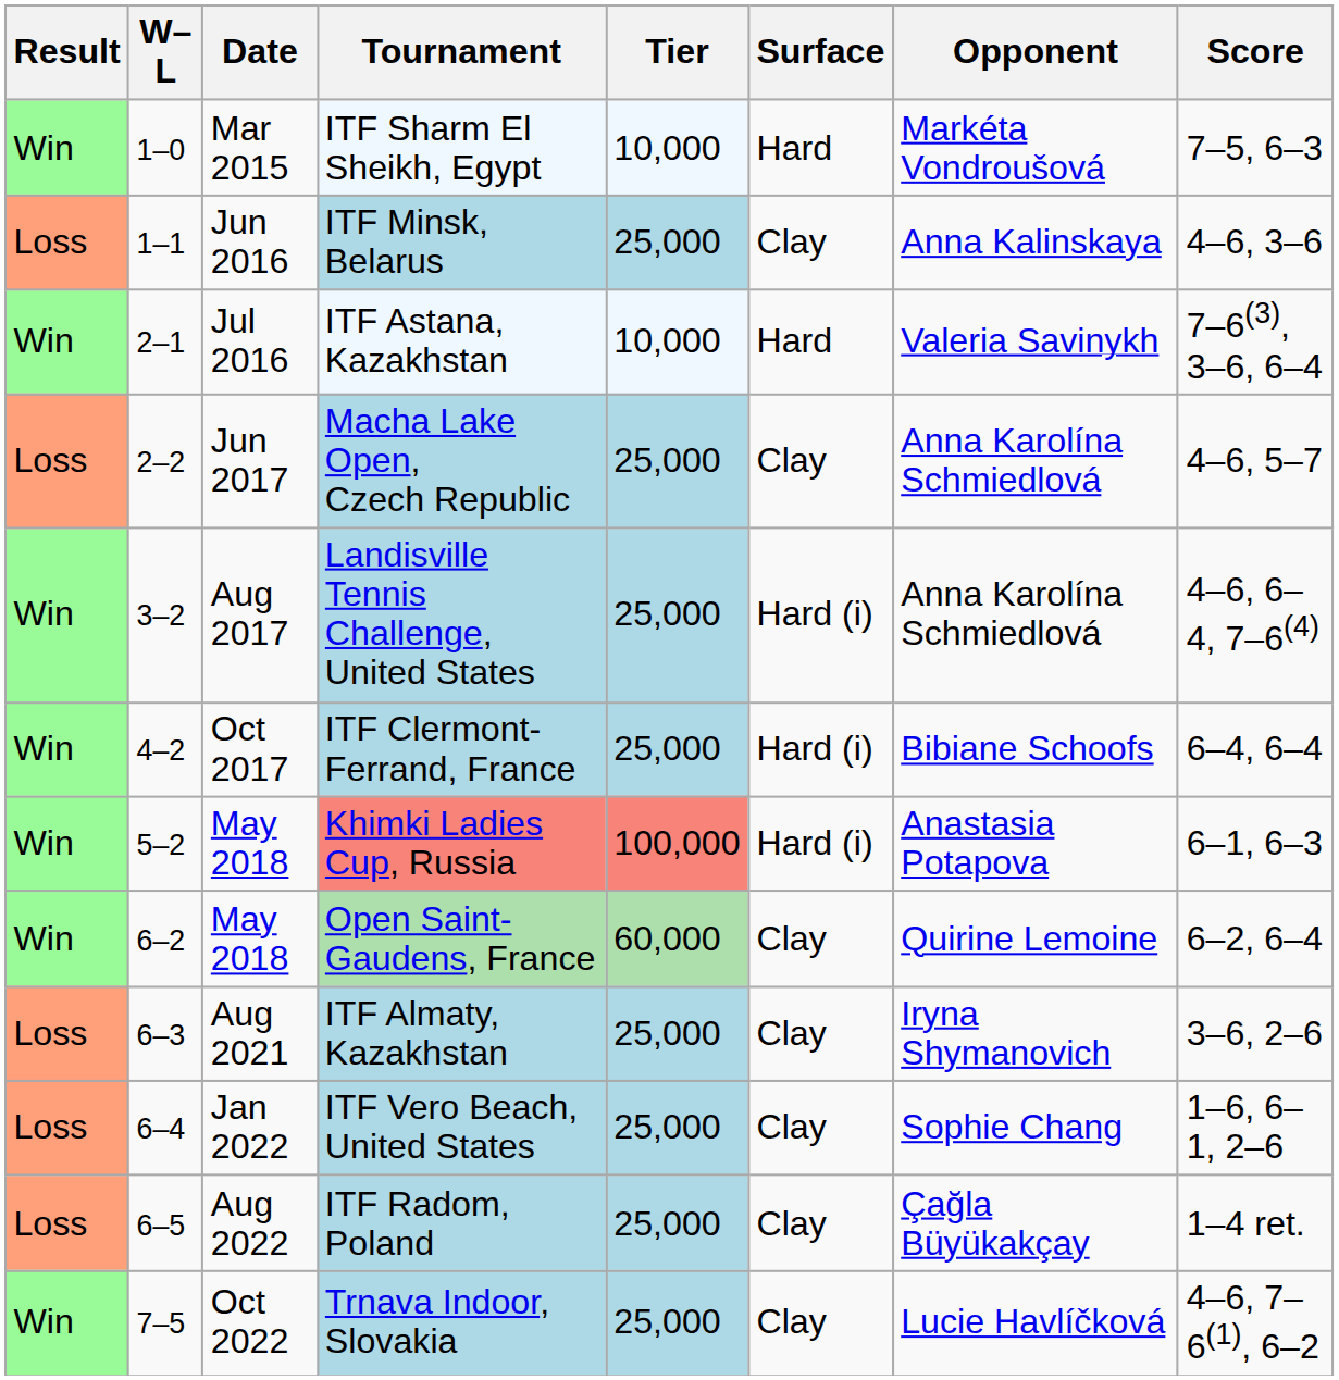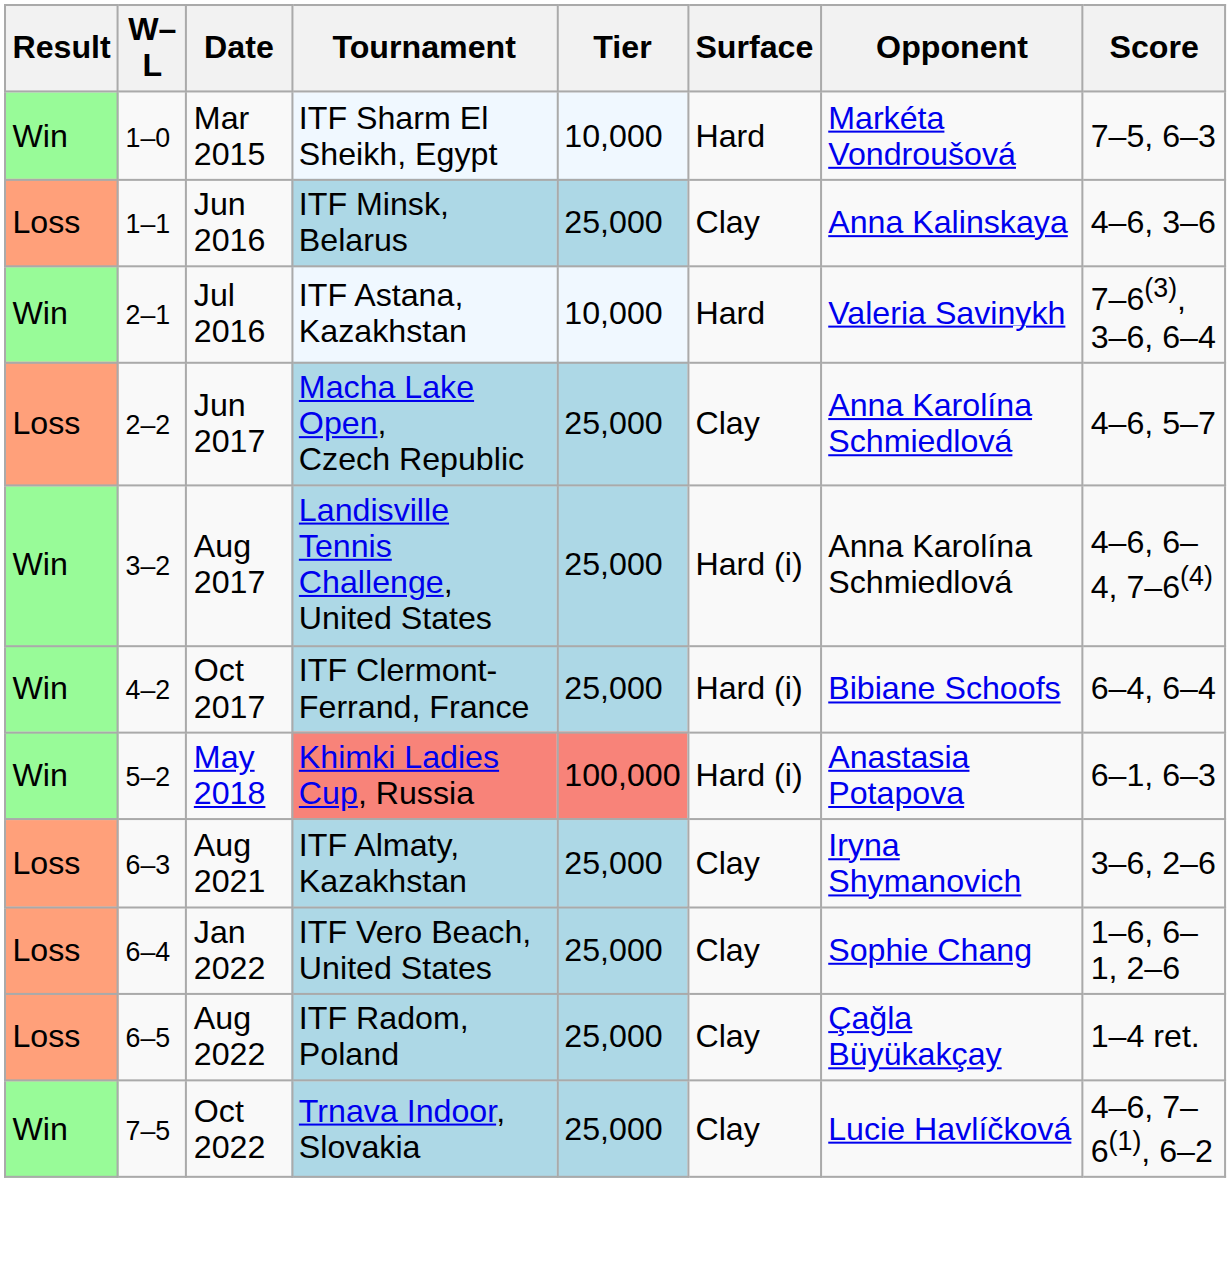 <table class="sortable wikitable">
 <tr>
 <th>Result</th>
 <th class="unsortable">W–L</th>
 <th>Date</th>
 <th>Tournament</th>
 <th>Tier</th>
 <th>Surface</th>
 <th>Opponent</th>
 <th class="unsortable">Score</th>
 </tr>
 <tr>
 <td style="background:#98fb98;">Win</td>
 <td><small>1–0</small></td>
 <td>Mar 2015</td>
 <td style="background:#f0f8ff;">ITF Sharm El Sheikh, Egypt</td>
 <td style="background:#f0f8ff;">10,000</td>
 <td>Hard</td>
 <td> <a href='#'>Markéta Vondroušová</a></td>
 <td>7–5, 6–3</td>
 </tr>
 <tr>
 <td style="background:#ffa07a;">Loss</td>
 <td><small>1–1</small></td>
 <td>Jun 2016</td>
 <td style="background:lightblue;">ITF Minsk, Belarus</td>
 <td style="background:lightblue;">25,000</td>
 <td>Clay</td>
 <td> <a href='#'>Anna Kalinskaya</a></td>
 <td>4–6, 3–6</td>
 </tr>
 <tr>
 <td style="background:#98fb98;">Win</td>
 <td><small>2–1</small></td>
 <td>Jul 2016</td>
 <td style="background:#f0f8ff;">ITF Astana, Kazakhstan</td>
 <td style="background:#f0f8ff;">10,000</td>
 <td>Hard</td>
 <td> <a href='#'>Valeria Savinykh</a></td>
 <td>7–6<sup>(3)</sup>, 3–6, 6–4</td>
 </tr>
 <tr>
 <td style="background:#ffa07a;">Loss</td>
 <td><small>2–2</small></td>
 <td>Jun 2017</td>
 <td style="background:lightblue;"><a href='#'>Macha Lake Open</a>, <br>Czech Republic</td>
 <td style="background:lightblue;">25,000</td>
 <td>Clay</td>
 <td> <a href='#'>Anna Karolína Schmiedlová</a></td>
 <td>4–6, 5–7</td>
 </tr>
 <tr>
 <td style="background:#98fb98;">Win</td>
 <td><small>3–2</small></td>
 <td>Aug 2017</td>
 <td style="background:lightblue;"><a href='#'>Landisville Tennis Challenge</a>, <br>United States</td>
 <td style="background:lightblue;">25,000</td>
 <td>Hard (i)</td>
 <td> Anna Karolína Schmiedlová</td>
 <td>4–6, 6–4, 7–6<sup>(4)</sup></td>
 </tr>
 <tr>
 <td style="background:#98fb98;">Win</td>
 <td><small>4–2</small></td>
 <td>Oct 2017</td>
 <td style="background:lightblue;">ITF Clermont-Ferrand, France</td>
 <td style="background:lightblue;">25,000</td>
 <td>Hard (i)</td>
 <td> <a href='#'>Bibiane Schoofs</a></td>
 <td>6–4, 6–4</td>
 </tr>
 <tr>
 <td style="background:#98fb98;">Win</td>
 <td><small>5–2</small></td>
 <td><a href='#'>May 2018</a></td>
 <td style="background:#f88379;"><a href='#'>Khimki Ladies Cup</a>, Russia</td>
 <td style="background:#f88379;">100,000</td>
 <td>Hard (i)</td>
 <td> <a href='#'>Anastasia Potapova</a></td>
 <td>6–1, 6–3</td>
 </tr>
 <tr>
-<td style="background:#98fb98;">Win</td>
-<td><small>6–2</small></td>
-<td><a href='#'>May 2018</a></td>
-<td style="background:#addfad;"><a href='#'>Open Saint-Gaudens</a>, France</td>
-<td style="background:#addfad;">60,000</td>
-<td>Clay</td>
-<td> <a href='#'>Quirine Lemoine</a></td>
-<td>6–2, 6–4</td>
-</tr>
-<tr>
 <td style="background:#ffa07a;">Loss</td>
 <td><small>6–3</small></td>
 <td>Aug 2021</td>
 <td bgcolor=lightblue>ITF Almaty, Kazakhstan</td>
 <td bgcolor=lightblue>25,000</td>
 <td>Clay</td>
 <td> <a href='#'>Iryna Shymanovich</a></td>
 <td>3–6, 2–6</td>
 </tr>
 <tr>
 <td style="background:#ffa07a;">Loss</td>
 <td><small>6–4</small></td>
 <td>Jan 2022</td>
 <td bgcolor=lightblue>ITF Vero Beach, United States</td>
 <td bgcolor=lightblue>25,000</td>
 <td>Clay</td>
 <td> <a href='#'>Sophie Chang</a></td>
 <td>1–6, 6–1, 2–6</td>
 </tr>
 <tr>
 <td style="background:#ffa07a;">Loss</td>
 <td><small>6–5</small></td>
 <td>Aug 2022</td>
 <td bgcolor=lightblue>ITF Radom, Poland</td>
 <td bgcolor=lightblue>25,000</td>
 <td>Clay</td>
 <td> <a href='#'>Çağla Büyükakçay</a></td>
 <td>1–4 ret.</td>
 </tr>
 <tr>
 <td style="background:#98fb98;">Win</td>
 <td><small>7–5</small></td>
 <td>Oct 2022</td>
 <td bgcolor=lightblue><a href='#'>Trnava Indoor</a>, Slovakia</td>
 <td bgcolor=lightblue>25,000</td>
 <td>Clay</td>
 <td> <a href='#'>Lucie Havlíčková</a></td>
 <td>4–6, 7–6<sup>(1)</sup>, 6–2</td>
 </tr>
 </table>
